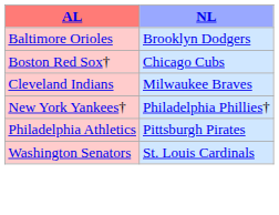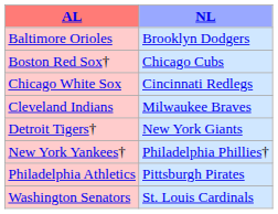 <table class="wikitable" style="font-size:100%;line-height:1.1;">
 <tr>
 <th style="background-color: #FF7B77;"><a href='#'>AL</a></th>
 <th style="background-color: #99A8FF;"><a href='#'>NL</a></th>
 </tr>
 <tr>
 <td style="background-color: #FFCCCC;"><a href='#'>Baltimore Orioles</a></td>
 <td style="background-color: #D0E7FF;"><a href='#'>Brooklyn Dodgers</a></td>
 </tr>
 <tr>
 <td style="background-color: #FFCCCC;"><a href='#'>Boston Red Sox</a>†</td>
 <td style="background-color: #D0E7FF;"><a href='#'>Chicago Cubs</a></td>
 </tr>
 <tr>
+<td style="background-color: #FFCCCC;"><a href='#'>Chicago White Sox</a></td>
+<td style="background-color: #D0E7FF;"><a href='#'>Cincinnati Redlegs</a></td>
+</tr>
+<tr>
 <td style="background-color: #FFCCCC;"><a href='#'>Cleveland Indians</a></td>
 <td style="background-color: #D0E7FF;"><a href='#'>Milwaukee Braves</a></td>
+</tr>
+<tr>
+<td style="background-color: #FFCCCC;"><a href='#'>Detroit Tigers</a>†</td>
+<td style="background-color: #D0E7FF;"><a href='#'>New York Giants</a></td>
 </tr>
 <tr>
 <td style="background-color: #FFCCCC;"><a href='#'>New York Yankees</a>†</td>
 <td style="background-color: #D0E7FF;"><a href='#'>Philadelphia Phillies</a>†</td>
 </tr>
 <tr>
 <td style="background-color: #FFCCCC;"><a href='#'>Philadelphia Athletics</a></td>
 <td style="background-color: #D0E7FF;"><a href='#'>Pittsburgh Pirates</a></td>
 </tr>
 <tr>
 <td style="background-color: #FFCCCC;"><a href='#'>Washington Senators</a></td>
 <td style="background-color: #D0E7FF;"><a href='#'>St. Louis Cardinals</a></td>
 </tr>
 </table>
